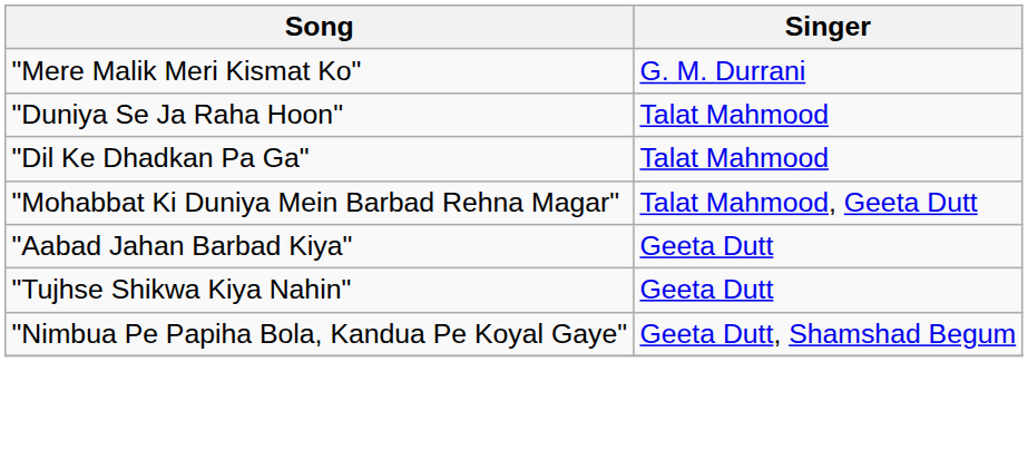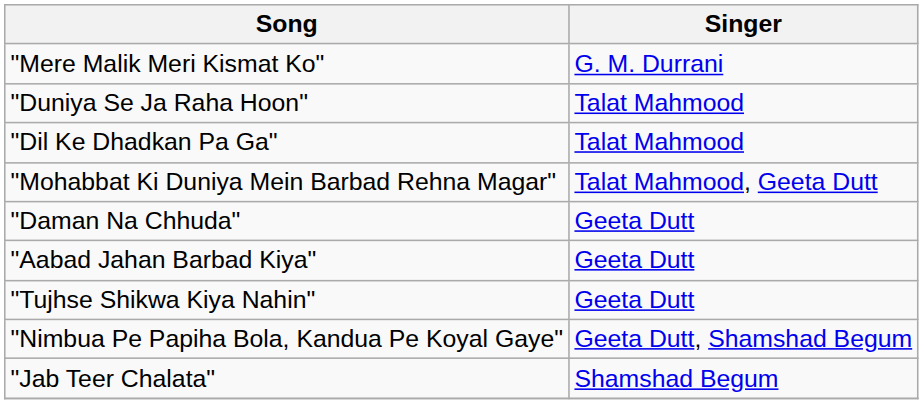 <table class="wikitable">
 <tr>
 <th>Song</th>
 <th>Singer</th>
 </tr>
 <tr>
 <td>"Mere Malik Meri Kismat Ko"</td>
 <td><a href='#'>G. M. Durrani</a></td>
 </tr>
 <tr>
 <td>"Duniya Se Ja Raha Hoon"</td>
 <td><a href='#'>Talat Mahmood</a></td>
 </tr>
 <tr>
 <td>"Dil Ke Dhadkan Pa Ga"</td>
 <td><a href='#'>Talat Mahmood</a></td>
 </tr>
 <tr>
 <td>"Mohabbat Ki Duniya Mein Barbad Rehna Magar"</td>
 <td><a href='#'>Talat Mahmood</a>, <a href='#'>Geeta Dutt</a></td>
 </tr>
 <tr>
+<td>"Daman Na Chhuda"</td>
+<td><a href='#'>Geeta Dutt</a></td>
+</tr>
+<tr>
 <td>"Aabad Jahan Barbad Kiya"</td>
 <td><a href='#'>Geeta Dutt</a></td>
 </tr>
 <tr>
 <td>"Tujhse Shikwa Kiya Nahin"</td>
 <td><a href='#'>Geeta Dutt</a></td>
 </tr>
 <tr>
 <td>"Nimbua Pe Papiha Bola, Kandua Pe Koyal Gaye"</td>
 <td><a href='#'>Geeta Dutt</a>, <a href='#'>Shamshad Begum</a></td>
 </tr>
 <tr>
+<td>"Jab Teer Chalata"</td>
+<td><a href='#'>Shamshad Begum</a></td>
+</tr>
+<tr>
 </tr>
 </table>
